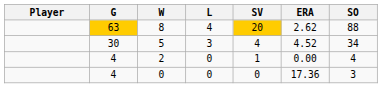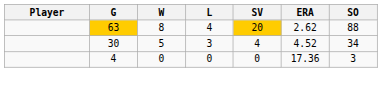 <table class="wikitable sortable">
 <tr>
 <th bgcolor="#DDDDFF" width="16%">Player</th>
 <th bgcolor="#DDDDFF" width="9%">G</th>
 <th bgcolor="#DDDDFF" width="9%">W</th>
 <th bgcolor="#DDDDFF" width="9%">L</th>
 <th bgcolor="#DDDDFF" width="9%">SV</th>
 <th bgcolor="#DDDDFF" width="9%">ERA</th>
 <th bgcolor="#DDDDFF" width="9%">SO</th>
 </tr>
 <tr align="center">
 <td></td>
 <td bgcolor="#FFCC00">63</td>
 <td>8</td>
 <td>4</td>
 <td bgcolor="#FFCC00">20</td>
 <td>2.62</td>
 <td>88</td>
 </tr>
 <tr align="center">
 <td></td>
 <td>30</td>
 <td>5</td>
 <td>3</td>
 <td>4</td>
 <td>4.52</td>
 <td>34</td>
 </tr>
 <tr align="center">
 <td></td>
 <td>4</td>
-<td>2</td>
-<td>0</td>
-<td>1</td>
-<td>0.00</td>
-<td>4</td>
-</tr>
-<tr align="center">
-<td></td>
-<td>4</td>
 <td>0</td>
 <td>0</td>
 <td>0</td>
 <td>17.36</td>
 <td>3</td>
 </tr>
 </table>
